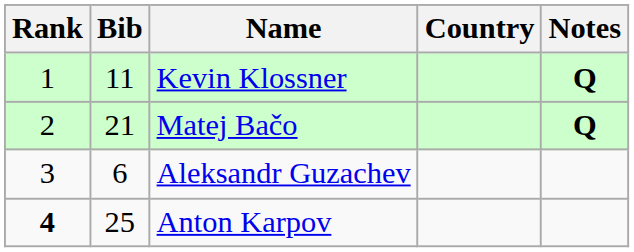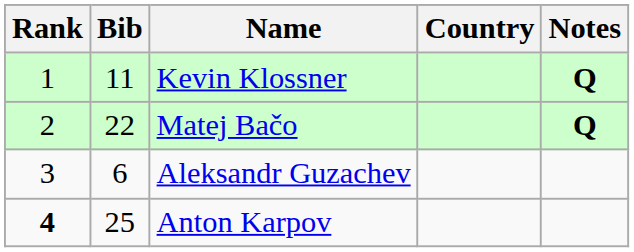 <table class="wikitable" style="text-align:center;">
 <tr>
 <th>Rank</th>
 <th>Bib</th>
 <th>Name</th>
 <th>Country</th>
 <th>Notes</th>
 </tr>
 <tr bgcolor=ccffcc>
 <td>1</td>
 <td>11</td>
 <td align=left><a href='#'>Kevin Klossner</a></td>
 <td align=left></td>
 <td><strong>Q</strong></td>
 </tr>
 <tr bgcolor=ccffcc>
 <td>2</td>
-<td>21</td>
+<td>22</td>
 <td align=left><a href='#'>Matej Bačo</a></td>
 <td align=left></td>
 <td><strong>Q</strong></td>
 </tr>
 <tr>
 <td>3</td>
 <td>6</td>
 <td align=left><a href='#'>Aleksandr Guzachev</a></td>
 <td align=left></td>
 <td></td>
 </tr>
 <tr>
 <td><strong>4</strong></td>
 <td>25</td>
 <td align=left><a href='#'>Anton Karpov</a></td>
 <td align=left></td>
 <td></td>
 </tr>
 </table>
